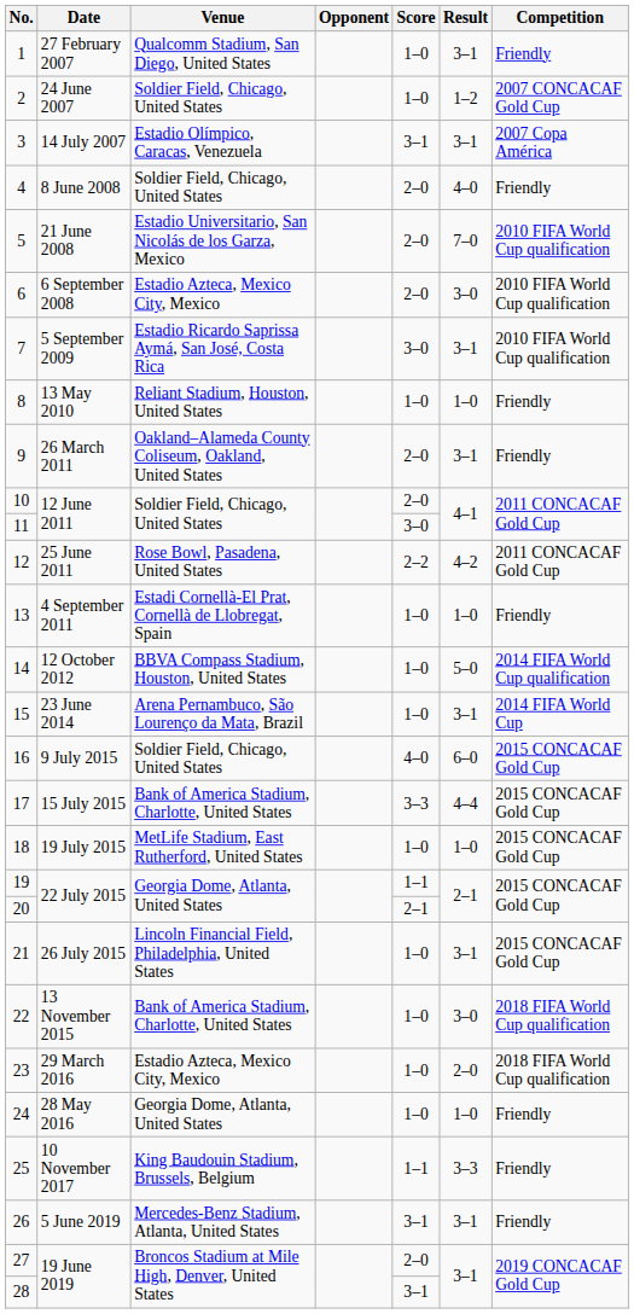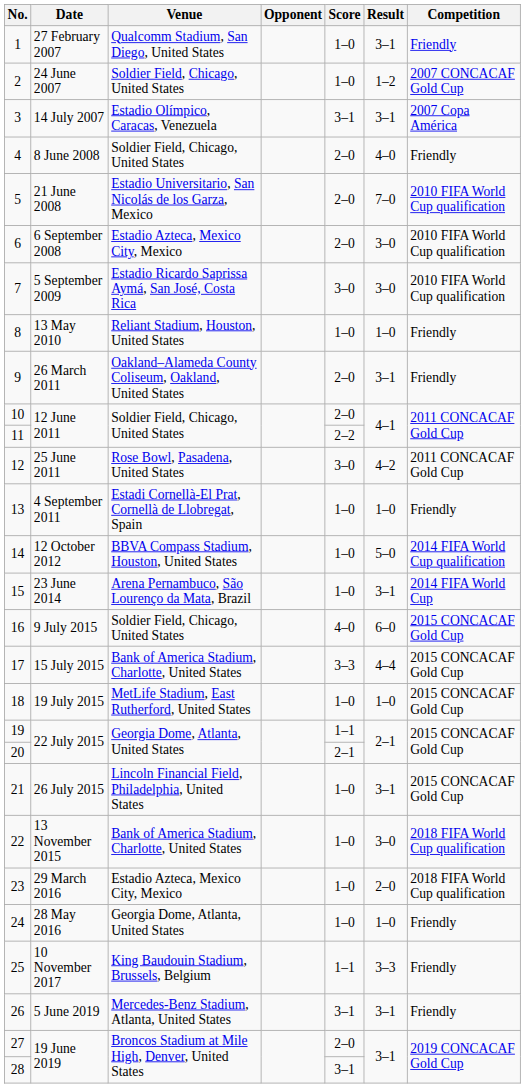 <table class="wikitable sortable">
 <tr>
 <th scope="col">No.</th>
 <th scope="col">Date</th>
 <th scope="col">Venue</th>
 <th scope="col">Opponent</th>
 <th scope="col">Score</th>
 <th scope="col">Result</th>
 <th scope="col">Competition</th>
 </tr>
 <tr>
 <td align="center">1</td>
 <td>27 February 2007</td>
 <td><a href='#'>Qualcomm Stadium</a>, <a href='#'>San Diego</a>, United States</td>
 <td></td>
 <td align="center">1–0</td>
 <td align="center">3–1</td>
 <td><a href='#'>Friendly</a></td>
 </tr>
 <tr>
 <td align="center">2</td>
 <td>24 June 2007</td>
 <td><a href='#'>Soldier Field</a>, <a href='#'>Chicago</a>, United States</td>
 <td></td>
 <td align="center">1–0</td>
 <td align="center">1–2</td>
 <td><a href='#'>2007 CONCACAF Gold Cup</a></td>
 </tr>
 <tr>
 <td align="center">3</td>
 <td>14 July 2007</td>
 <td><a href='#'>Estadio Olímpico</a>, <a href='#'>Caracas</a>, Venezuela</td>
 <td></td>
 <td align="center">3–1</td>
 <td align="center">3–1</td>
 <td><a href='#'>2007 Copa América</a></td>
 </tr>
 <tr>
 <td align="center">4</td>
 <td>8 June 2008</td>
 <td>Soldier Field, Chicago, United States</td>
 <td></td>
 <td align="center">2–0</td>
 <td align="center">4–0</td>
 <td>Friendly</td>
 </tr>
 <tr>
 <td align="center">5</td>
 <td>21 June 2008</td>
 <td><a href='#'>Estadio Universitario</a>, <a href='#'>San Nicolás de los Garza</a>, Mexico</td>
 <td></td>
 <td align="center">2–0</td>
 <td align="center">7–0</td>
 <td><a href='#'>2010 FIFA World Cup qualification</a></td>
 </tr>
 <tr>
 <td align="center">6</td>
 <td>6 September 2008</td>
 <td><a href='#'>Estadio Azteca</a>, <a href='#'>Mexico City</a>, Mexico</td>
 <td></td>
 <td align="center">2–0</td>
 <td align="center">3–0</td>
 <td>2010 FIFA World Cup qualification</td>
 </tr>
 <tr>
 <td align="center">7</td>
 <td>5 September 2009</td>
 <td><a href='#'>Estadio Ricardo Saprissa Aymá</a>, <a href='#'>San José, Costa Rica</a></td>
 <td></td>
 <td align="center">3–0</td>
-<td align="center">3–1</td>
+<td align="center">3–0</td>
 <td>2010 FIFA World Cup qualification</td>
 </tr>
 <tr>
 <td align="center">8</td>
 <td>13 May 2010</td>
 <td><a href='#'>Reliant Stadium</a>, <a href='#'>Houston</a>, United States</td>
 <td></td>
 <td align="center">1–0</td>
 <td align=center>1–0</td>
 <td>Friendly</td>
 </tr>
 <tr>
 <td align="center">9</td>
 <td>26 March 2011</td>
 <td><a href='#'>Oakland–Alameda County Coliseum</a>, <a href='#'>Oakland</a>, United States</td>
 <td></td>
 <td align="center">2–0</td>
 <td align="center">3–1</td>
 <td>Friendly</td>
 </tr>
 <tr>
 <td align="center">10</td>
 <td rowspan="2">12 June 2011</td>
 <td rowspan="2">Soldier Field, Chicago, United States</td>
 <td rowspan="2"></td>
 <td align="center">2–0</td>
 <td rowspan="2" style="text-align:center">4–1</td>
 <td rowspan="2"><a href='#'>2011 CONCACAF Gold Cup</a></td>
 </tr>
 <tr>
 <td align="center">11</td>
-<td align="center">3–0</td>
+<td align="center">2–2</td>
 </tr>
 <tr>
 <td align="center">12</td>
 <td>25 June 2011</td>
 <td><a href='#'>Rose Bowl</a>, <a href='#'>Pasadena</a>, United States</td>
 <td></td>
-<td align="center">2–2</td>
+<td align="center">3–0</td>
 <td align=center>4–2</td>
 <td>2011 CONCACAF Gold Cup</td>
 </tr>
 <tr>
 <td align="center">13</td>
 <td>4 September 2011</td>
 <td><a href='#'>Estadi Cornellà-El Prat</a>, <a href='#'>Cornellà de Llobregat</a>, Spain</td>
 <td></td>
 <td align="center">1–0</td>
 <td align="center">1–0</td>
 <td>Friendly</td>
 </tr>
 <tr>
 <td align="center">14</td>
 <td>12 October 2012</td>
 <td><a href='#'>BBVA Compass Stadium</a>, <a href='#'>Houston</a>, United States</td>
 <td></td>
 <td align="center">1–0</td>
 <td align="center">5–0</td>
 <td><a href='#'>2014 FIFA World Cup qualification</a></td>
 </tr>
 <tr>
 <td align="center">15</td>
 <td>23 June 2014</td>
 <td><a href='#'>Arena Pernambuco</a>, <a href='#'>São Lourenço da Mata</a>, Brazil</td>
 <td></td>
 <td align="center">1–0</td>
 <td align="center">3–1</td>
 <td><a href='#'>2014 FIFA World Cup</a></td>
 </tr>
 <tr>
 <td align="center">16</td>
 <td>9 July 2015</td>
 <td>Soldier Field, Chicago, United States</td>
 <td></td>
 <td align="center">4–0</td>
 <td align="center">6–0</td>
 <td><a href='#'>2015 CONCACAF Gold Cup</a></td>
 </tr>
 <tr>
 <td align="center">17</td>
 <td>15 July 2015</td>
 <td><a href='#'>Bank of America Stadium</a>, <a href='#'>Charlotte</a>, United States</td>
 <td></td>
 <td align="center">3–3</td>
 <td align="center">4–4</td>
 <td>2015 CONCACAF Gold Cup</td>
 </tr>
 <tr>
 <td align="center">18</td>
 <td>19 July 2015</td>
 <td><a href='#'>MetLife Stadium</a>, <a href='#'>East Rutherford</a>, United States</td>
 <td></td>
 <td align="center">1–0</td>
 <td align="center">1–0</td>
 <td>2015 CONCACAF Gold Cup</td>
 </tr>
 <tr>
 <td align="center">19</td>
 <td rowspan="2">22 July 2015</td>
 <td rowspan="2"><a href='#'>Georgia Dome</a>, <a href='#'>Atlanta</a>, United States</td>
 <td rowspan="2"></td>
 <td align="center">1–1</td>
 <td rowspan="2" style="text-align:center">2–1</td>
 <td rowspan="2">2015 CONCACAF Gold Cup</td>
 </tr>
 <tr>
 <td align="center">20</td>
 <td align="center">2–1</td>
 </tr>
 <tr>
 <td align="center">21</td>
 <td>26 July 2015</td>
 <td><a href='#'>Lincoln Financial Field</a>, <a href='#'>Philadelphia</a>, United States</td>
 <td></td>
 <td align="center">1–0</td>
 <td align="center">3–1</td>
 <td>2015 CONCACAF Gold Cup</td>
 </tr>
 <tr>
 <td align="center">22</td>
 <td>13 November 2015</td>
 <td><a href='#'>Bank of America Stadium</a>, <a href='#'>Charlotte</a>, United States</td>
 <td></td>
 <td align="center">1–0</td>
 <td align="center">3–0</td>
 <td><a href='#'>2018 FIFA World Cup qualification</a></td>
 </tr>
 <tr>
 <td align="center">23</td>
 <td>29 March 2016</td>
 <td>Estadio Azteca, Mexico City, Mexico</td>
 <td></td>
 <td align="center">1–0</td>
 <td align="center">2–0</td>
 <td>2018 FIFA World Cup qualification</td>
 </tr>
 <tr>
 <td align="center">24</td>
 <td>28 May 2016</td>
 <td>Georgia Dome, Atlanta, United States</td>
 <td></td>
 <td align="center">1–0</td>
 <td align="center">1–0</td>
 <td>Friendly</td>
 </tr>
 <tr>
 <td align="center">25</td>
 <td>10 November 2017</td>
 <td><a href='#'>King Baudouin Stadium</a>, <a href='#'>Brussels</a>, Belgium</td>
 <td></td>
 <td align="center">1–1</td>
 <td align="center">3–3</td>
 <td>Friendly</td>
 </tr>
 <tr>
 <td align="center">26</td>
 <td>5 June 2019</td>
 <td><a href='#'>Mercedes-Benz Stadium</a>, Atlanta, United States</td>
 <td></td>
 <td align="center">3–1</td>
 <td align="center">3–1</td>
 <td>Friendly</td>
 </tr>
 <tr>
 <td align="center">27</td>
 <td rowspan="2">19 June 2019</td>
 <td rowspan="2"><a href='#'>Broncos Stadium at Mile High</a>, <a href='#'>Denver</a>, United States</td>
 <td rowspan="2"></td>
 <td align="center">2–0</td>
 <td rowspan="2" style="text-align:center">3–1</td>
 <td rowspan="2"><a href='#'>2019 CONCACAF Gold Cup</a></td>
 </tr>
 <tr>
 <td align="center">28</td>
 <td align="center">3–1</td>
 </tr>
 </table>
